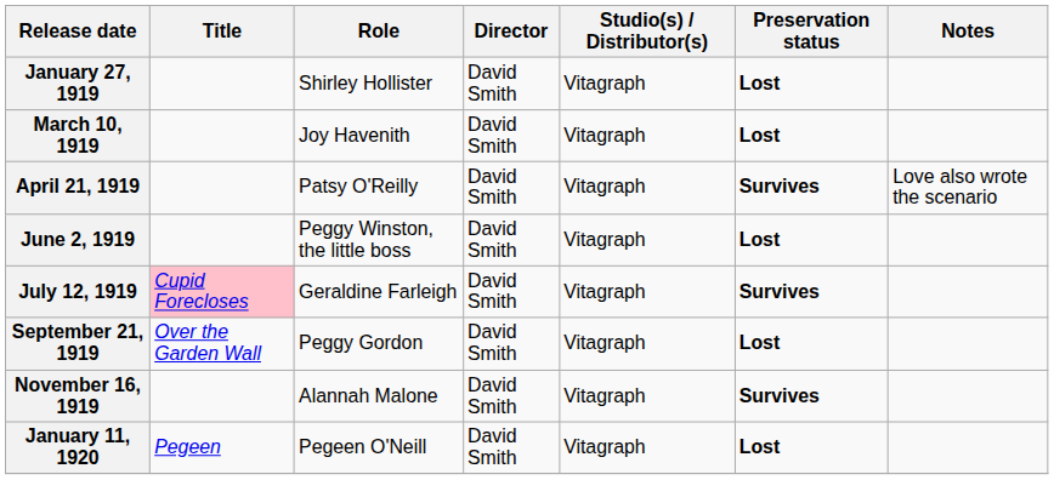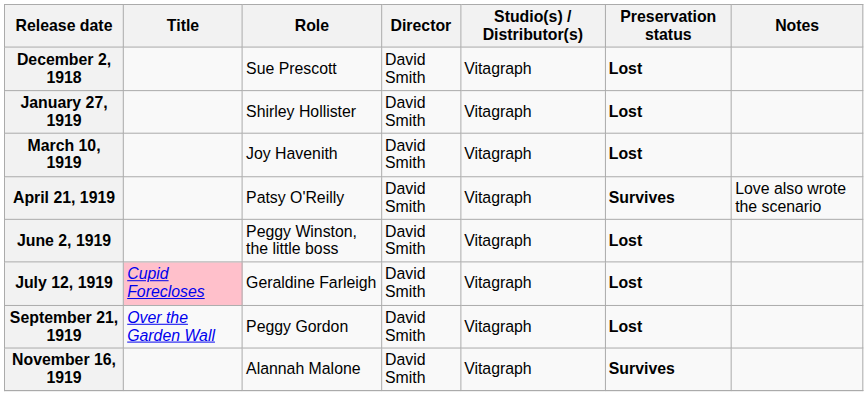 <table class="wikitable plainrowheaders sortable">
 <tr>
 <th scope="col">Release date</th>
 <th scope="col">Title</th>
 <th scope="col">Role</th>
 <th scope="col">Director</th>
 <th scope="col">Studio(s) / Distributor(s)</th>
 <th scope="col">Preservation status</th>
 <th scope="col" class="unsortable">Notes</th>
+</tr>
+<tr>
+<th scope="row">December 2, 1918</th>
+<td><em></em></td>
+<td>Sue Prescott</td>
+<td>David Smith</td>
+<td>Vitagraph</td>
+<td><strong>Lost</strong></td>
+<td></td>
 </tr>
 <tr>
 <th scope="row">January 27, 1919</th>
 <td><em></em></td>
 <td>Shirley Hollister</td>
 <td>David Smith</td>
 <td>Vitagraph</td>
 <td><strong>Lost</strong></td>
 <td></td>
 </tr>
 <tr>
 <th scope="row">March 10, 1919</th>
 <td><em></em></td>
 <td>Joy Havenith</td>
 <td>David Smith</td>
 <td>Vitagraph</td>
 <td><strong>Lost</strong></td>
 <td></td>
 </tr>
 <tr>
 <th scope="row">April 21, 1919</th>
 <td><em></em></td>
 <td>Patsy O'Reilly</td>
 <td>David Smith</td>
 <td>Vitagraph</td>
 <td><strong>Survives</strong></td>
 <td>Love also wrote the scenario</td>
 </tr>
 <tr>
 <th scope="row">June 2, 1919</th>
 <td><em></em></td>
 <td>Peggy Winston, the little boss</td>
 <td>David Smith</td>
 <td>Vitagraph</td>
 <td><strong>Lost</strong></td>
 <td></td>
 </tr>
 <tr>
 <th scope="row">July 12, 1919</th>
 <td style="background: pink;"><em><a href='#'>Cupid Forecloses</a></em></td>
 <td>Geraldine Farleigh</td>
 <td>David Smith</td>
 <td>Vitagraph</td>
-<td><strong>Survives</strong></td>
+<td><strong>Lost</strong></td>
 <td></td>
 </tr>
 <tr>
 <th scope="row">September 21, 1919</th>
 <td><em><a href='#'>Over the Garden Wall</a></em></td>
 <td>Peggy Gordon</td>
 <td>David Smith</td>
 <td>Vitagraph</td>
 <td><strong>Lost</strong></td>
 <td></td>
 </tr>
 <tr>
 <th scope="row">November 16, 1919</th>
 <td><em></em></td>
 <td>Alannah Malone</td>
 <td>David Smith</td>
 <td>Vitagraph</td>
 <td><strong>Survives</strong></td>
 <td></td>
 </tr>
 <tr>
-<th scope="row">January 11, 1920</th>
-<td><em><a href='#'>Pegeen</a></em></td>
-<td>Pegeen O'Neill</td>
-<td>David Smith</td>
-<td>Vitagraph</td>
-<td><strong>Lost</strong></td>
-<td></td>
-</tr>
-<tr>
 </tr>
 </table>
